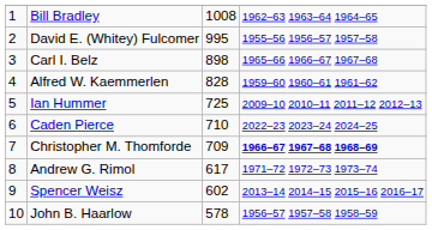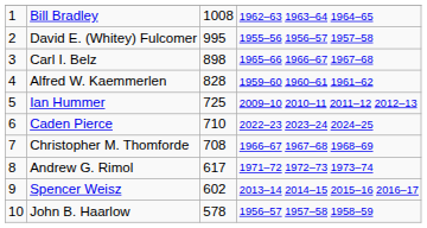 <table class="wikitable">
 <tr>
 </tr>
 <tr>
 <td>1</td>
 <td><a href='#'>Bill Bradley</a></td>
 <td>1008</td>
 <td style="font-size:80%;"><a href='#'>1962–63</a> <a href='#'>1963–64</a> <a href='#'>1964–65</a></td>
 </tr>
 <tr>
 <td>2</td>
 <td>David E. (Whitey) Fulcomer</td>
 <td>995</td>
 <td style="font-size:80%;"><a href='#'>1955–56</a> <a href='#'>1956–57</a> <a href='#'>1957–58</a></td>
 </tr>
 <tr>
 <td>3</td>
 <td>Carl I. Belz</td>
 <td>898</td>
 <td style="font-size:80%;"><a href='#'>1965–66</a> <a href='#'>1966–67</a> <a href='#'>1967–68</a></td>
 </tr>
 <tr>
 <td>4</td>
 <td>Alfred W. Kaemmerlen</td>
 <td>828</td>
 <td style="font-size:80%;"><a href='#'>1959–60</a> <a href='#'>1960–61</a> <a href='#'>1961–62</a></td>
 </tr>
 <tr>
 <td>5</td>
 <td><a href='#'>Ian Hummer</a></td>
 <td>725</td>
 <td style="font-size:80%;"><a href='#'>2009–10</a> <a href='#'>2010–11</a> <a href='#'>2011–12</a> <a href='#'>2012–13</a></td>
 </tr>
 <tr>
 <td>6</td>
 <td><a href='#'>Caden Pierce</a></td>
 <td>710</td>
 <td style="font-size:80%;"><a href='#'>2022–23</a> <a href='#'>2023–24</a> <a href='#'>2024–25</a></td>
 </tr>
 <tr>
 <td>7</td>
 <td>Christopher M. Thomforde</td>
-<td>709</td>
-<td style="font-size:80%;"><strong><a href='#'>1966–67</a> <a href='#'>1967–68</a> <a href='#'>1968–69</a></strong></td>
+<td>708</td>
+<td style="font-size:80%;"><a href='#'>1966–67</a> <a href='#'>1967–68</a> <a href='#'>1968–69</a></td>
 </tr>
 <tr>
 <td>8</td>
 <td>Andrew G. Rimol</td>
 <td>617</td>
 <td style="font-size:80%;"><a href='#'>1971–72</a> <a href='#'>1972–73</a> <a href='#'>1973–74</a></td>
 </tr>
 <tr>
 <td>9</td>
 <td><a href='#'>Spencer Weisz</a></td>
 <td>602</td>
 <td style="font-size:80%;"><a href='#'>2013–14</a> <a href='#'>2014–15</a> <a href='#'>2015–16</a> <a href='#'>2016–17</a></td>
 </tr>
 <tr>
 <td>10</td>
 <td>John B. Haarlow</td>
 <td>578</td>
 <td style="font-size:80%;"><a href='#'>1956–57</a> <a href='#'>1957–58</a> <a href='#'>1958–59</a></td>
 </tr>
 </table>
